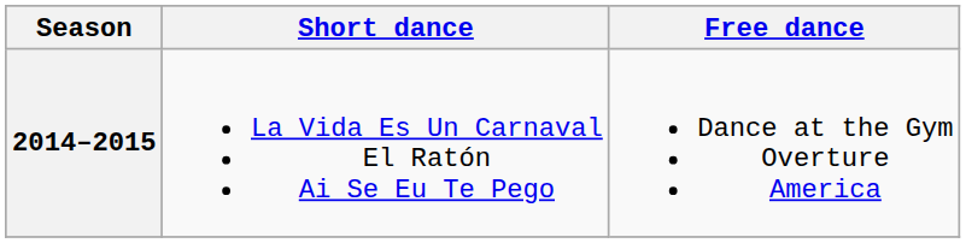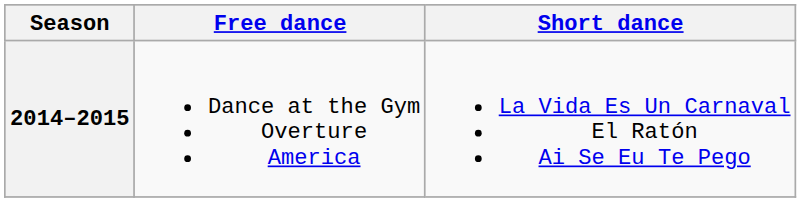 <table class="wikitable" style="text-align:center">
 <tr>
 <th>Season</th>
+<th><a href='#'>Free dance</a></th>
 <th><a href='#'>Short dance</a></th>
-<th><a href='#'>Free dance</a></th>
 </tr>
 <tr>
 <th>2014–2015<br></th>
+<td><br><ul><li>Dance at the Gym</li><li>Overture</li><li><a href='#'>America</a><br></li></ul></td>
 <td><br><ul><li> <a href='#'>La Vida Es Un Carnaval</a><br></li><li> El Ratón<br></li><li> <a href='#'>Ai Se Eu Te Pego</a><br></li></ul></td>
-<td><br><ul><li>Dance at the Gym</li><li>Overture</li><li><a href='#'>America</a><br></li></ul></td>
 </tr>
 </table>
